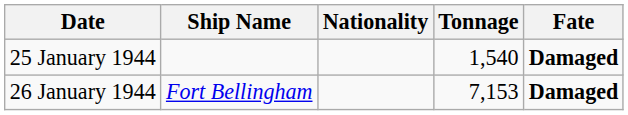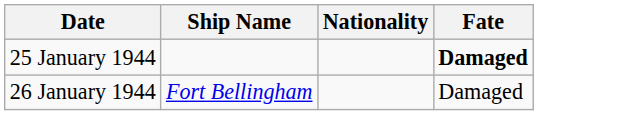 <table class="wikitable sortable">
 <tr>
 <th>Date</th>
 <th>Ship Name</th>
 <th>Nationality</th>
-<th>Tonnage</th>
 <th>Fate</th>
 </tr>
 <tr>
 <td align="right">25 January 1944</td>
 <td align="left"></td>
 <td align="left"></td>
-<td align="right">1,540</td>
 <td align="left"><strong>Damaged</strong></td>
 </tr>
 <tr>
 <td align="right">26 January 1944</td>
 <td align="left"><a href='#'><em>Fort Bellingham</em></a></td>
 <td align="left"></td>
-<td align="right">7,153</td>
-<td align="left"><strong>Damaged</strong></td>
+<td align="left">Damaged</td>
 </tr>
 </table>
